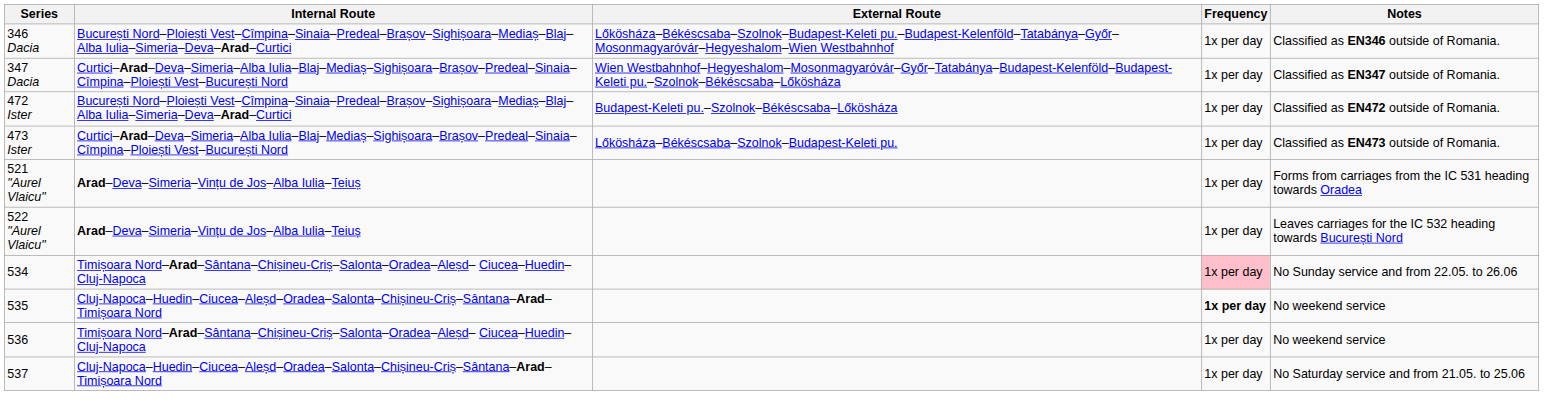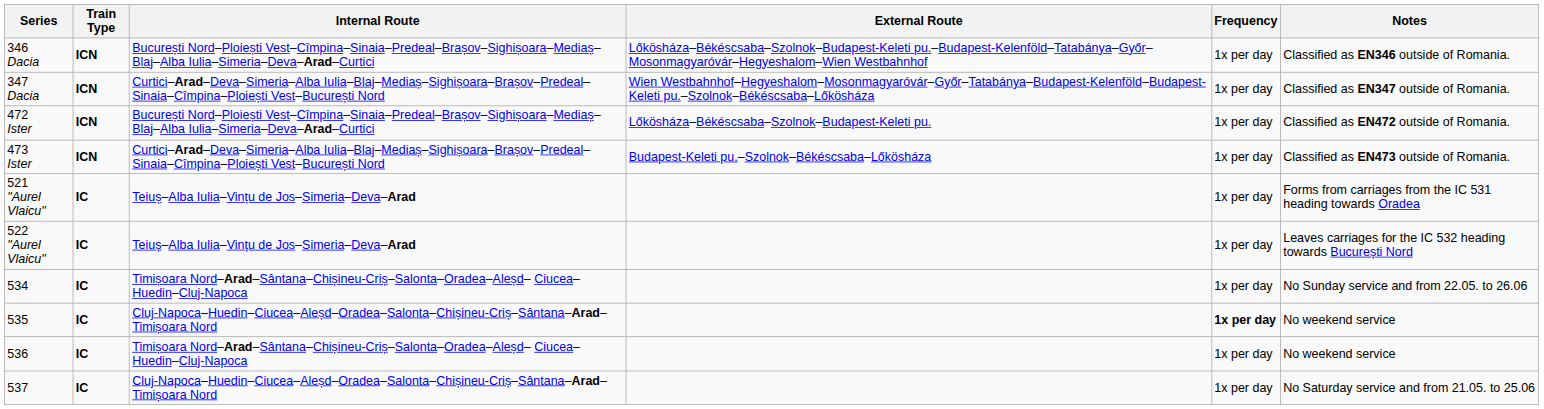 <table class="wikitable vatop">
 <tr>
 <th>Series</th>
+<th>Train Type</th>
 <th>Internal Route</th>
 <th>External Route</th>
 <th>Frequency</th>
 <th>Notes</th>
 </tr>
 <tr>
 <td>346 <br><em>Dacia</em></td>
+<td><strong>ICN</strong></td>
 <td><a href='#'>București Nord</a>–<a href='#'>Ploiești Vest</a>–<a href='#'>Cîmpina</a>–<a href='#'>Sinaia</a>–<a href='#'>Predeal</a>–<a href='#'>Brașov</a>–<a href='#'>Sighișoara</a>–<a href='#'>Mediaș</a>–<a href='#'>Blaj</a>–<a href='#'>Alba Iulia</a>–<a href='#'>Simeria</a>–<a href='#'>Deva</a>–<strong>Arad</strong>–<a href='#'>Curtici</a></td>
 <td><a href='#'>Lőkösháza</a>–<a href='#'>Békéscsaba</a>–<a href='#'>Szolnok</a>–<a href='#'>Budapest-Keleti pu.</a>–<a href='#'>Budapest-Kelenföld</a>–<a href='#'>Tatabánya</a>–<a href='#'>Győr</a>–<a href='#'>Mosonmagyaróvár</a>–<a href='#'>Hegyeshalom</a>–<a href='#'>Wien Westbahnhof</a></td>
 <td>1x per day</td>
 <td>Classified as <strong>EN346</strong> outside of Romania.</td>
 </tr>
 <tr>
 <td>347 <br><em>Dacia</em></td>
+<td><strong>ICN</strong></td>
 <td><a href='#'>Curtici</a>–<strong>Arad</strong>–<a href='#'>Deva</a>–<a href='#'>Simeria</a>–<a href='#'>Alba Iulia</a>–<a href='#'>Blaj</a>–<a href='#'>Mediaș</a>–<a href='#'>Sighișoara</a>–<a href='#'>Brașov</a>–<a href='#'>Predeal</a>–<a href='#'>Sinaia</a>–<a href='#'>Cîmpina</a>–<a href='#'>Ploiești Vest</a>–<a href='#'>București Nord</a></td>
 <td><a href='#'>Wien Westbahnhof</a>–<a href='#'>Hegyeshalom</a>–<a href='#'>Mosonmagyaróvár</a>–<a href='#'>Győr</a>–<a href='#'>Tatabánya</a>–<a href='#'>Budapest-Kelenföld</a>–<a href='#'>Budapest-Keleti pu.</a>–<a href='#'>Szolnok</a>–<a href='#'>Békéscsaba</a>–<a href='#'>Lőkösháza</a></td>
 <td>1x per day</td>
 <td>Classified as <strong>EN347</strong> outside of Romania.</td>
 </tr>
 <tr>
 <td>472 <br> <em>Ister</em></td>
+<td><strong>ICN</strong></td>
 <td><a href='#'>București Nord</a>–<a href='#'>Ploiești Vest</a>–<a href='#'>Cîmpina</a>–<a href='#'>Sinaia</a>–<a href='#'>Predeal</a>–<a href='#'>Brașov</a>–<a href='#'>Sighișoara</a>–<a href='#'>Mediaș</a>–<a href='#'>Blaj</a>–<a href='#'>Alba Iulia</a>–<a href='#'>Simeria</a>–<a href='#'>Deva</a>–<strong>Arad</strong>–<a href='#'>Curtici</a></td>
-<td><a href='#'>Budapest-Keleti pu.</a>–<a href='#'>Szolnok</a>–<a href='#'>Békéscsaba</a>–<a href='#'>Lőkösháza</a></td>
+<td><a href='#'>Lőkösháza</a>–<a href='#'>Békéscsaba</a>–<a href='#'>Szolnok</a>–<a href='#'>Budapest-Keleti pu.</a></td>
 <td>1x per day</td>
 <td>Classified as <strong>EN472</strong> outside of Romania.</td>
 </tr>
 <tr>
 <td>473 <br> <em>Ister</em></td>
+<td><strong>ICN</strong></td>
 <td><a href='#'>Curtici</a>–<strong>Arad</strong>–<a href='#'>Deva</a>–<a href='#'>Simeria</a>–<a href='#'>Alba Iulia</a>–<a href='#'>Blaj</a>–<a href='#'>Mediaș</a>–<a href='#'>Sighișoara</a>–<a href='#'>Brașov</a>–<a href='#'>Predeal</a>–<a href='#'>Sinaia</a>–<a href='#'>Cîmpina</a>–<a href='#'>Ploiești Vest</a>–<a href='#'>București Nord</a></td>
-<td><a href='#'>Lőkösháza</a>–<a href='#'>Békéscsaba</a>–<a href='#'>Szolnok</a>–<a href='#'>Budapest-Keleti pu.</a></td>
+<td><a href='#'>Budapest-Keleti pu.</a>–<a href='#'>Szolnok</a>–<a href='#'>Békéscsaba</a>–<a href='#'>Lőkösháza</a></td>
 <td>1x per day</td>
 <td>Classified as <strong>EN473</strong> outside of Romania.</td>
 </tr>
 <tr>
 <td>521 <br><em>"Aurel Vlaicu"</em></td>
-<td><strong>Arad</strong>–<a href='#'>Deva</a>–<a href='#'>Simeria</a>–<a href='#'>Vințu de Jos</a>–<a href='#'>Alba Iulia</a>–<a href='#'>Teiuș</a></td>
+<td><strong>IC</strong></td>
+<td><a href='#'>Teiuș</a>–<a href='#'>Alba Iulia</a>–<a href='#'>Vințu de Jos</a>–<a href='#'>Simeria</a>–<a href='#'>Deva</a>–<strong>Arad</strong></td>
 <td></td>
 <td>1x per day</td>
 <td>Forms from carriages from the IC 531 heading towards <a href='#'>Oradea</a></td>
 </tr>
 <tr>
 <td>522 <br><em>"Aurel Vlaicu"</em></td>
-<td><strong>Arad</strong>–<a href='#'>Deva</a>–<a href='#'>Simeria</a>–<a href='#'>Vințu de Jos</a>–<a href='#'>Alba Iulia</a>–<a href='#'>Teiuș</a></td>
+<td><strong>IC</strong></td>
+<td><a href='#'>Teiuș</a>–<a href='#'>Alba Iulia</a>–<a href='#'>Vințu de Jos</a>–<a href='#'>Simeria</a>–<a href='#'>Deva</a>–<strong>Arad</strong></td>
 <td></td>
 <td>1x per day</td>
 <td>Leaves carriages for the IC 532 heading towards <a href='#'>București Nord</a></td>
 </tr>
 <tr>
 <td>534 <br></td>
+<td><strong>IC</strong></td>
 <td><a href='#'>Timișoara Nord</a>–<strong>Arad</strong>–<a href='#'>Sântana</a>–<a href='#'>Chișineu-Criș</a>–<a href='#'>Salonta</a>–<a href='#'>Oradea</a>–<a href='#'>Aleșd</a>–	<a href='#'>Ciucea</a>–<a href='#'>Huedin</a>–<a href='#'>Cluj-Napoca</a></td>
 <td></td>
-<td style="background: pink;">1x per day</td>
+<td>1x per day</td>
 <td>No Sunday service and from 22.05. to 26.06</td>
 </tr>
 <tr>
 <td>535 <br></td>
+<td><strong>IC</strong></td>
 <td><a href='#'>Cluj-Napoca</a>–<a href='#'>Huedin</a>–<a href='#'>Ciucea</a>–<a href='#'>Aleșd</a>–<a href='#'>Oradea</a>–<a href='#'>Salonta</a>–<a href='#'>Chișineu-Criș</a>–<a href='#'>Sântana</a>–<strong>Arad</strong>–<a href='#'>Timișoara Nord</a></td>
 <td></td>
 <td><strong>1x per day</strong></td>
 <td>No weekend service</td>
 </tr>
 <tr>
 <td>536 <br></td>
+<td><strong>IC</strong></td>
 <td><a href='#'>Timișoara Nord</a>–<strong>Arad</strong>–<a href='#'>Sântana</a>–<a href='#'>Chișineu-Criș</a>–<a href='#'>Salonta</a>–<a href='#'>Oradea</a>–<a href='#'>Aleșd</a>–	<a href='#'>Ciucea</a>–<a href='#'>Huedin</a>–<a href='#'>Cluj-Napoca</a></td>
 <td></td>
 <td>1x per day</td>
 <td>No weekend service</td>
 </tr>
 <tr>
 <td>537 <br></td>
+<td><strong>IC</strong></td>
 <td><a href='#'>Cluj-Napoca</a>–<a href='#'>Huedin</a>–<a href='#'>Ciucea</a>–<a href='#'>Aleșd</a>–<a href='#'>Oradea</a>–<a href='#'>Salonta</a>–<a href='#'>Chișineu-Criș</a>–<a href='#'>Sântana</a>–<strong>Arad</strong>–<a href='#'>Timișoara Nord</a></td>
 <td></td>
 <td>1x per day</td>
 <td>No Saturday service and from 21.05. to 25.06</td>
 </tr>
 </table>
